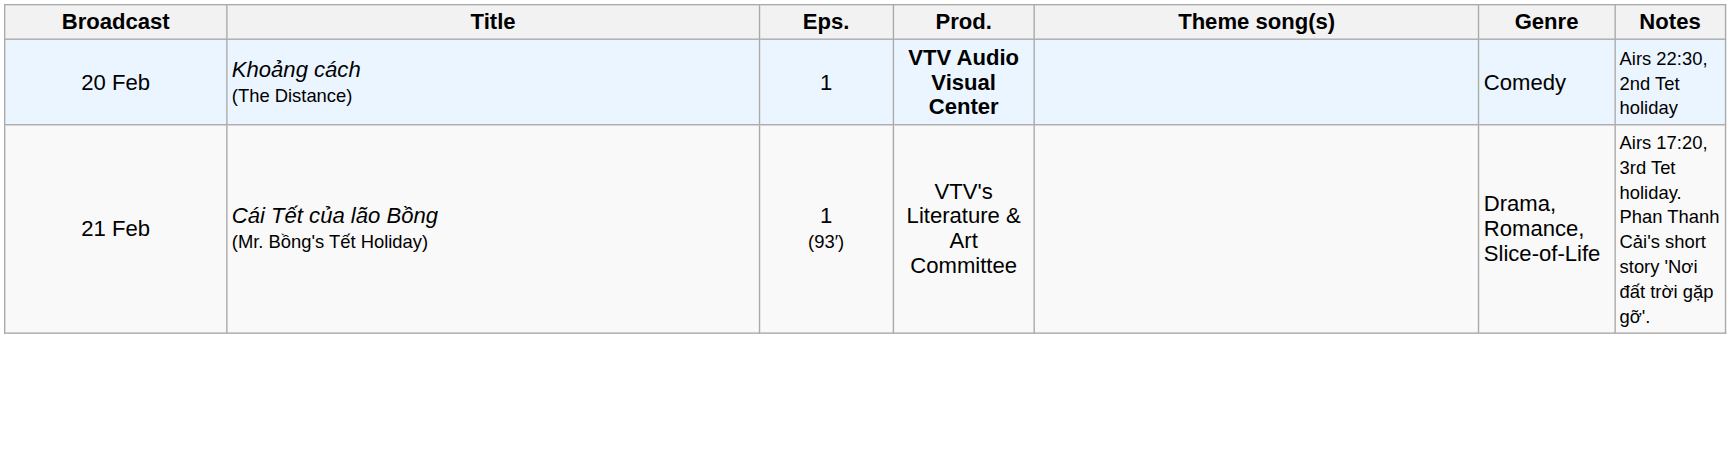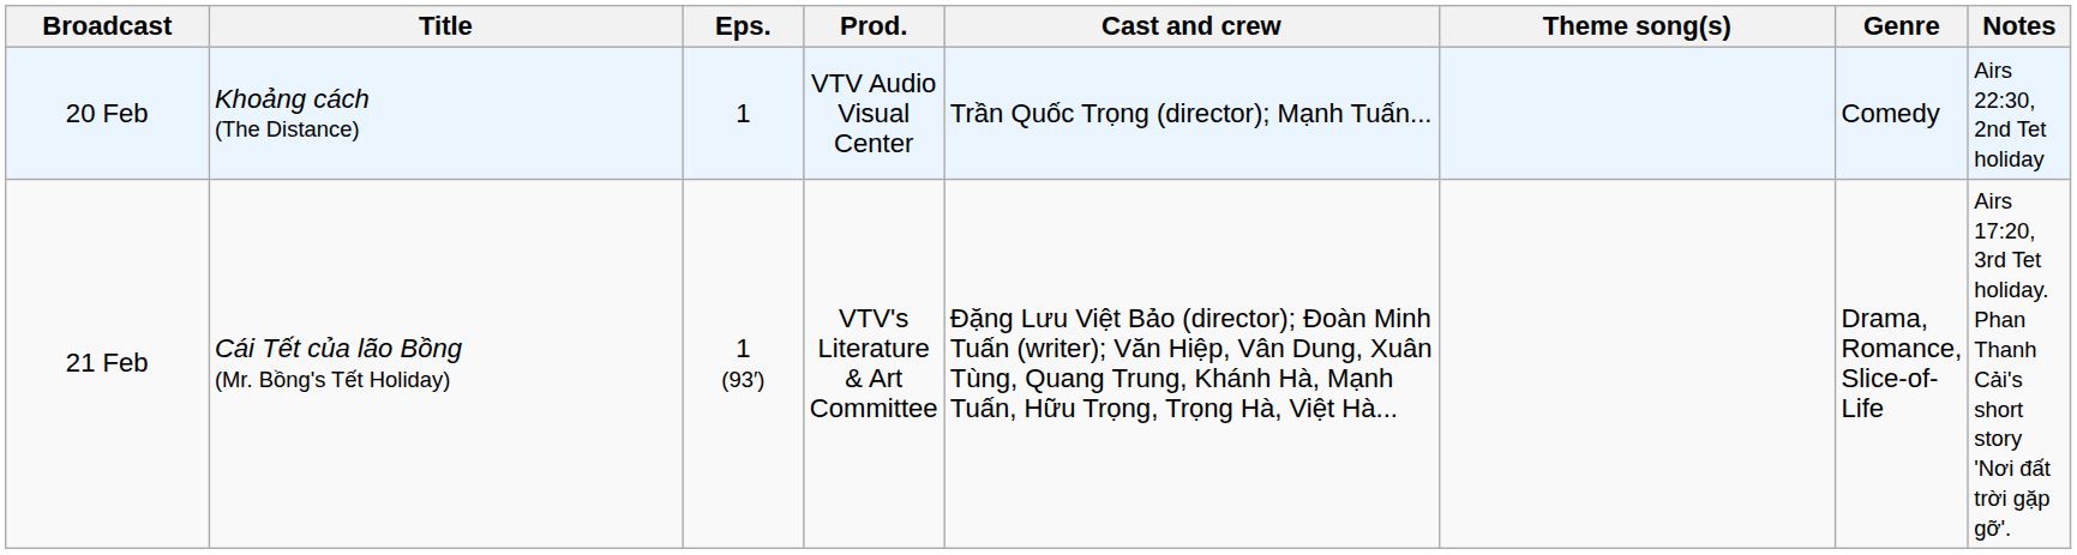 <table class="wikitable sortable">
 <tr>
 <th style="width:10%;">Broadcast</th>
 <th style="width:24%;">Title</th>
 <th style="width:6%;">Eps.</th>
 <th style="width:5%;">Prod.</th>
+<th style="width:25%;">Cast and crew</th>
 <th style="width:20%;">Theme song(s)</th>
 <th style="width:5%;">Genre</th>
 <th style="width:5%;">Notes</th>
 </tr>
 <tr ---- bgcolor="#ebf5ff">
 <td style="text-align:center;">20 Feb <br></td>
 <td><em>Khoảng cách</em> <br><small>(The Distance)</small></td>
 <td style="text-align:center;">1</td>
-<td style="text-align:center;"><strong>VTV Audio Visual Center</strong></td>
+<td style="text-align:center;">VTV Audio Visual Center</td>
+<td>Trần Quốc Trọng (director); Mạnh Tuấn...</td>
 <td></td>
 <td>Comedy</td>
 <td><small>Airs 22:30, 2nd Tet holiday</small></td>
 </tr>
 <tr>
 <td style="text-align:center;">21 Feb<br></td>
 <td><em>Cái Tết của lão Bồng</em> <br><small>(Mr. Bồng's Tết Holiday)</small></td>
 <td style="text-align:center;">1<br><small>(93′)</small></td>
 <td style="text-align:center;">VTV's Literature & Art Committee</td>
+<td>Đặng Lưu Việt Bảo (director); Đoàn Minh Tuấn (writer); Văn Hiệp, Vân Dung, Xuân Tùng, Quang Trung, Khánh Hà, Mạnh Tuấn, Hữu Trọng, Trọng Hà, Việt Hà...</td>
 <td></td>
 <td>Drama, Romance, Slice-of-Life</td>
 <td><small>Airs 17:20, 3rd Tet holiday.  Phan Thanh Cải's short story 'Nơi đất trời gặp gỡ'.</small></td>
 </tr>
 </table>
